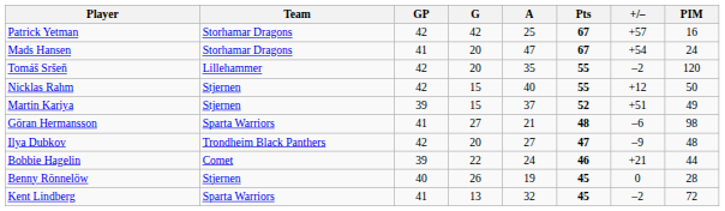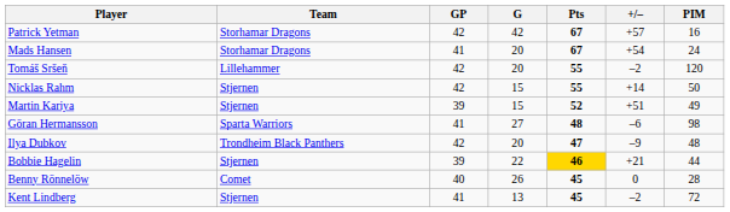 <table class="wikitable sortable" style="text-align:center">
 <tr>
 <th bgcolor="#DDDDFF" width="18%">Player</th>
 <th bgcolor="#DDDDFF" width="18%">Team</th>
 <th bgcolor="#DDDDFF" width="5%">GP</th>
 <th bgcolor="#DDDDFF" width="5%">G</th>
-<th bgcolor="#DDDDFF" width="5%">A</th>
 <th bgcolor="#DDDDFF" width="5%">Pts</th>
 <th bgcolor="#DDDDFF" width="5%">+/–</th>
 <th bgcolor="#DDDDFF" width="5%">PIM</th>
 </tr>
 <tr>
 <td align=left> <a href='#'>Patrick Yetman</a></td>
 <td align=left><a href='#'>Storhamar Dragons</a></td>
 <td>42</td>
 <td>42</td>
-<td>25</td>
 <td><strong>67</strong></td>
 <td>+57</td>
 <td>16</td>
 </tr>
 <tr>
 <td align=left> <a href='#'>Mads Hansen</a></td>
 <td align=left><a href='#'>Storhamar Dragons</a></td>
 <td>41</td>
 <td>20</td>
-<td>47</td>
 <td><strong>67</strong></td>
 <td>+54</td>
 <td>24</td>
 </tr>
 <tr>
 <td align=left> <a href='#'>Tomáš Sršeň</a></td>
 <td align=left><a href='#'>Lillehammer</a></td>
 <td>42</td>
 <td>20</td>
-<td>35</td>
 <td><strong>55</strong></td>
 <td>–2</td>
 <td>120</td>
 </tr>
 <tr>
 <td align=left> <a href='#'>Nicklas Rahm</a></td>
 <td align=left><a href='#'>Stjernen</a></td>
 <td>42</td>
 <td>15</td>
-<td>40</td>
 <td><strong>55</strong></td>
-<td>+12</td>
+<td>+14</td>
 <td>50</td>
 </tr>
 <tr>
 <td align=left> <a href='#'>Martin Kariya</a></td>
 <td align=left><a href='#'>Stjernen</a></td>
 <td>39</td>
 <td>15</td>
-<td>37</td>
 <td><strong>52</strong></td>
 <td>+51</td>
 <td>49</td>
 </tr>
 <tr>
 <td align=left> <a href='#'>Göran Hermansson</a></td>
 <td align=left><a href='#'>Sparta Warriors</a></td>
 <td>41</td>
 <td>27</td>
-<td>21</td>
 <td><strong>48</strong></td>
 <td>–6</td>
 <td>98</td>
 </tr>
 <tr>
 <td align=left> <a href='#'>Ilya Dubkov</a></td>
 <td align=left><a href='#'>Trondheim Black Panthers</a></td>
 <td>42</td>
 <td>20</td>
-<td>27</td>
 <td><strong>47</strong></td>
 <td>–9</td>
 <td>48</td>
 </tr>
 <tr>
 <td align=left> <a href='#'>Bobbie Hagelin</a></td>
-<td align=left><a href='#'>Comet</a></td>
+<td align=left><a href='#'>Stjernen</a></td>
 <td>39</td>
 <td>22</td>
-<td>24</td>
-<td><strong>46</strong></td>
+<td style="background: gold;"><strong>46</strong></td>
 <td>+21</td>
 <td>44</td>
 </tr>
 <tr>
 <td align=left> <a href='#'>Benny Rönnelöw</a></td>
-<td align=left><a href='#'>Stjernen</a></td>
+<td align=left><a href='#'>Comet</a></td>
 <td>40</td>
 <td>26</td>
-<td>19</td>
 <td><strong>45</strong></td>
 <td>0</td>
 <td>28</td>
 </tr>
 <tr>
 <td align=left> <a href='#'>Kent Lindberg</a></td>
-<td align=left><a href='#'>Sparta Warriors</a></td>
+<td align=left><a href='#'>Stjernen</a></td>
 <td>41</td>
 <td>13</td>
-<td>32</td>
 <td><strong>45</strong></td>
 <td>–2</td>
 <td>72</td>
 </tr>
 </table>
